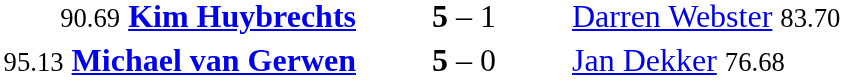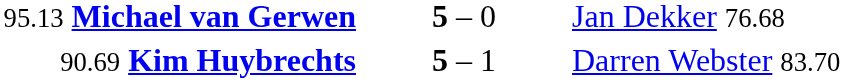 <table style="text-align:center">
 <tr>
 <th width=223></th>
 <th width=100></th>
 <th width=223></th>
 </tr>
 <tr>
+<td align=right><small><span>95.13</span></small> <strong><a href='#'>Michael van Gerwen</a></strong> </td>
+<td><strong>5</strong> – 0</td>
+<td align=left> <a href='#'>Jan Dekker</a> <small><span>76.68</span></small></td>
+</tr>
+<tr>
 <td align=right><small><span>90.69</span></small> <strong><a href='#'>Kim Huybrechts</a></strong> </td>
 <td><strong>5</strong> – 1</td>
 <td align=left> <a href='#'>Darren Webster</a> <small><span>83.70</span></small></td>
 </tr>
-<tr>
-<td align=right><small><span>95.13</span></small> <strong><a href='#'>Michael van Gerwen</a></strong> </td>
-<td><strong>5</strong> – 0</td>
-<td align=left> <a href='#'>Jan Dekker</a> <small><span>76.68</span></small></td>
-</tr>
 </table>
